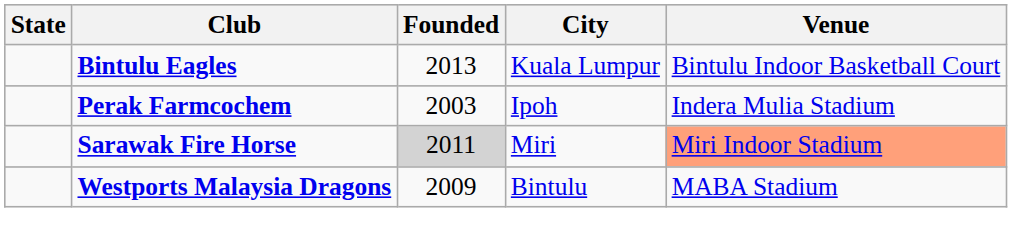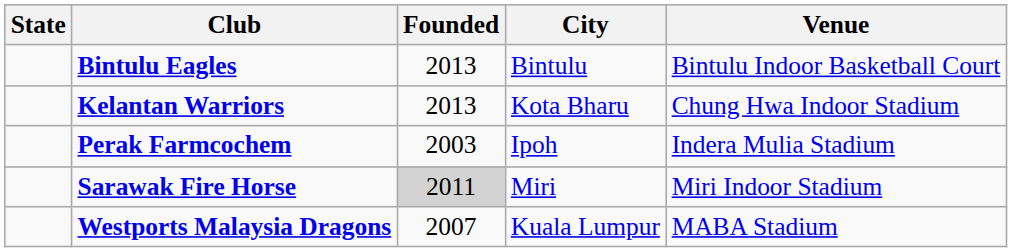 <table class="wikitable">
 <tr>
 <th>State</th>
 <th>Club</th>
 <th>Founded</th>
 <th>City</th>
 <th>Venue</th>
 </tr>
 <tr>
 <td></td>
 <td><strong><a href='#'>Bintulu Eagles</a></strong></td>
 <td align=center>2013</td>
-<td><a href='#'>Kuala Lumpur</a></td>
+<td><a href='#'>Bintulu</a></td>
 <td><a href='#'>Bintulu Indoor Basketball Court</a></td>
+</tr>
+<tr>
+<td></td>
+<td><strong><a href='#'>Kelantan Warriors</a></strong></td>
+<td align=center>2013</td>
+<td><a href='#'>Kota Bharu</a></td>
+<td><a href='#'>Chung Hwa Indoor Stadium</a></td>
 </tr>
 <tr>
 <td></td>
 <td><strong><a href='#'>Perak Farmcochem</a></strong></td>
 <td align=center>2003</td>
 <td><a href='#'>Ipoh</a></td>
 <td><a href='#'>Indera Mulia Stadium</a></td>
 </tr>
 <tr>
 <td></td>
 <td><strong><a href='#'>Sarawak Fire Horse</a></strong></td>
 <td align=center style="background: lightgrey;">2011</td>
 <td><a href='#'>Miri</a></td>
-<td style="background: lightsalmon;"><a href='#'>Miri Indoor Stadium</a></td>
+<td><a href='#'>Miri Indoor Stadium</a></td>
 </tr>
 <tr>
 <td></td>
 <td><strong><a href='#'>Westports Malaysia Dragons</a></strong></td>
-<td align=center>2009</td>
-<td><a href='#'>Bintulu</a></td>
+<td align=center>2007</td>
+<td><a href='#'>Kuala Lumpur</a></td>
 <td><a href='#'>MABA Stadium</a></td>
 </tr>
 </table>
